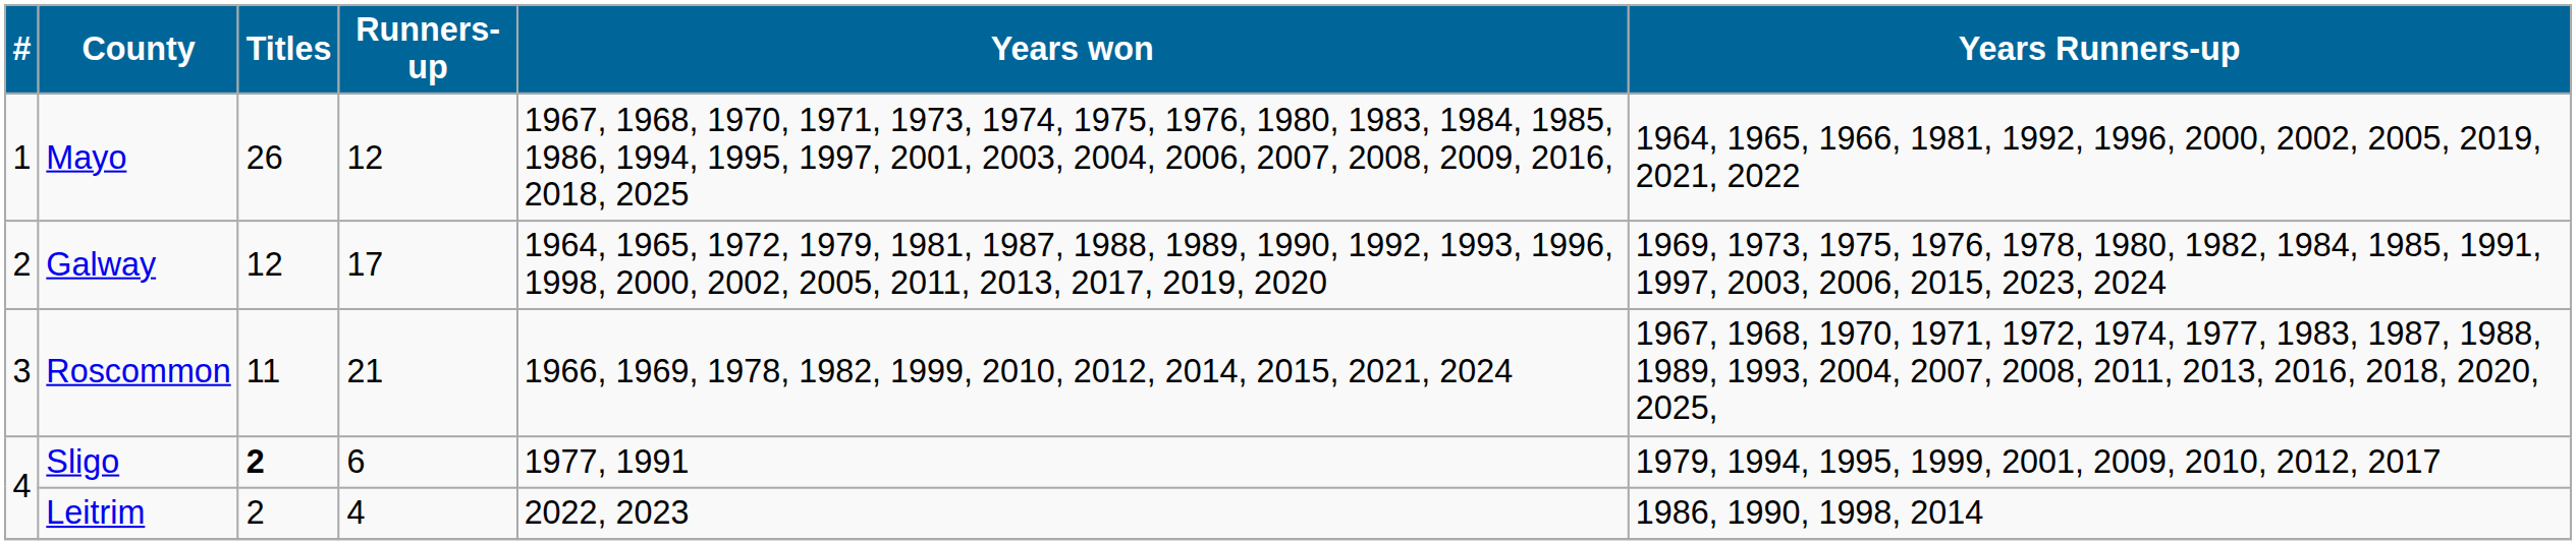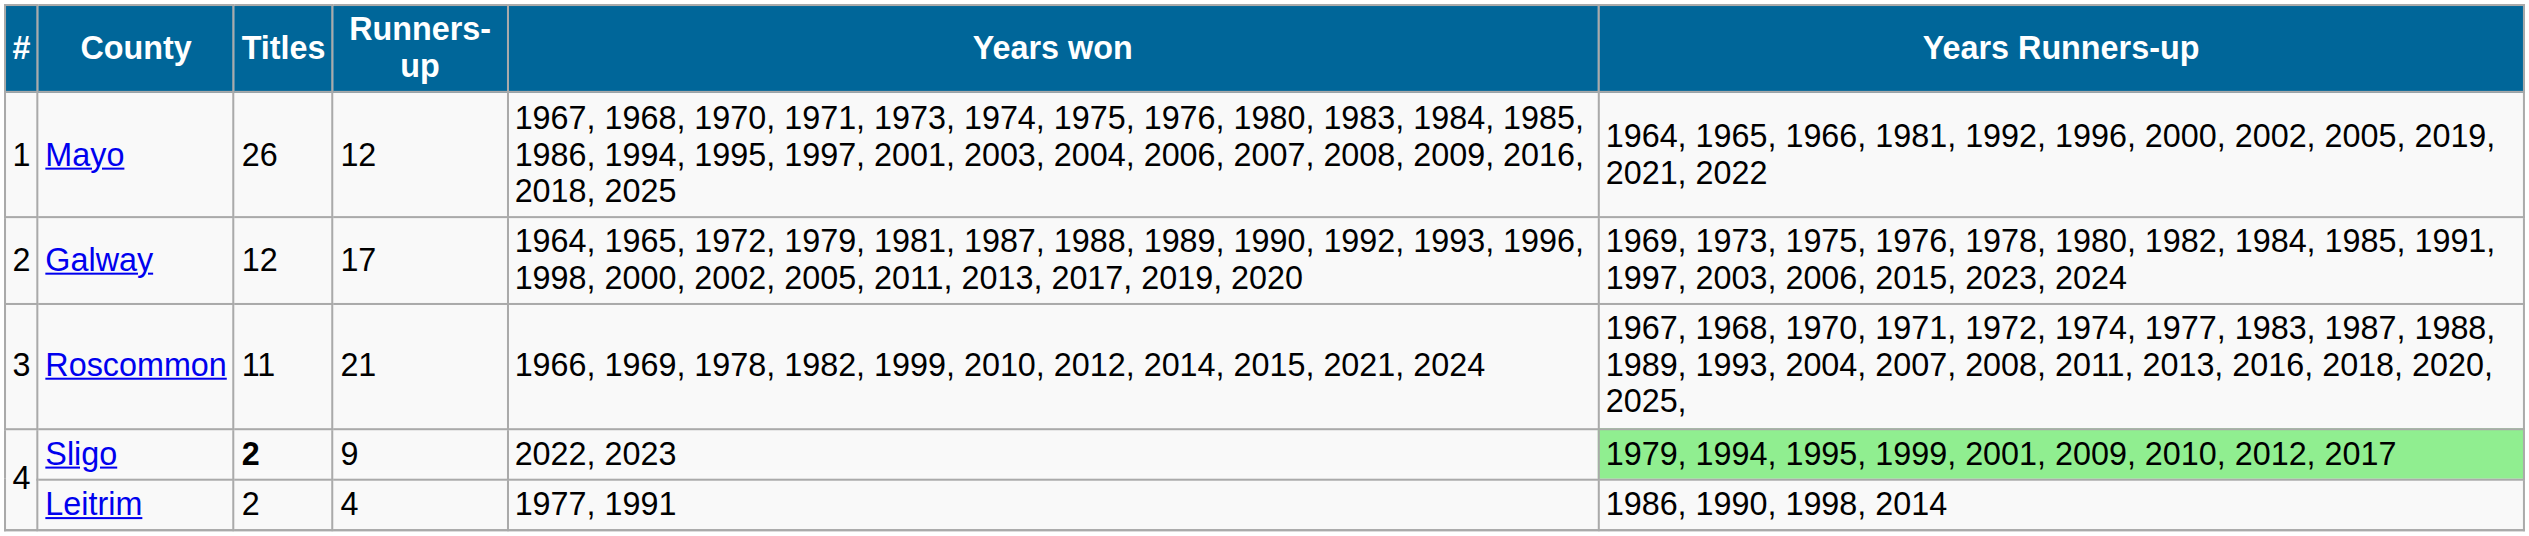 <table class="wikitable">
 <tr>
 <th style="background:#069; color:white;">#</th>
 <th style="background:#069; color:white;">County</th>
 <th style="background:#069; color:white;">Titles</th>
 <th style="background:#069; color:white;">Runners-up</th>
 <th style="background:#069; color:white;">Years won</th>
 <th style="background:#069; color:white;">Years Runners-up</th>
 </tr>
 <tr>
 <td>1</td>
 <td><a href='#'>Mayo</a></td>
 <td>26</td>
 <td>12</td>
 <td>1967, 1968, 1970, 1971, 1973, 1974, 1975, 1976, 1980, 1983, 1984, 1985, 1986, 1994, 1995, 1997, 2001, 2003, 2004, 2006, 2007, 2008, 2009, 2016, 2018, 2025</td>
 <td>1964, 1965, 1966, 1981, 1992, 1996, 2000, 2002, 2005, 2019, 2021, 2022</td>
 </tr>
 <tr>
 <td>2</td>
 <td><a href='#'>Galway</a></td>
 <td>12</td>
 <td>17</td>
 <td>1964, 1965, 1972, 1979, 1981, 1987, 1988, 1989, 1990, 1992, 1993, 1996, 1998, 2000, 2002, 2005, 2011, 2013, 2017, 2019, 2020</td>
 <td>1969, 1973, 1975, 1976, 1978, 1980, 1982, 1984, 1985, 1991, 1997, 2003, 2006, 2015, 2023, 2024</td>
 </tr>
 <tr>
 <td>3</td>
 <td><a href='#'>Roscommon</a></td>
 <td>11</td>
 <td>21</td>
 <td>1966, 1969, 1978, 1982, 1999, 2010, 2012, 2014, 2015, 2021, 2024</td>
 <td>1967, 1968, 1970, 1971, 1972, 1974, 1977, 1983, 1987, 1988, 1989, 1993, 2004, 2007, 2008, 2011, 2013, 2016, 2018, 2020, 2025,</td>
 </tr>
 <tr>
 <td rowspan="2">4</td>
 <td><a href='#'>Sligo</a></td>
 <td><strong>2</strong></td>
-<td>6</td>
-<td>1977, 1991</td>
-<td>1979, 1994, 1995, 1999, 2001, 2009, 2010, 2012, 2017</td>
+<td>9</td>
+<td>2022, 2023</td>
+<td style="background: lightgreen;">1979, 1994, 1995, 1999, 2001, 2009, 2010, 2012, 2017</td>
 </tr>
 <tr>
 <td><a href='#'>Leitrim</a></td>
 <td>2</td>
 <td>4</td>
-<td>2022, 2023</td>
+<td>1977, 1991</td>
 <td>1986, 1990, 1998, 2014</td>
 </tr>
 <tr>
 </tr>
 </table>
